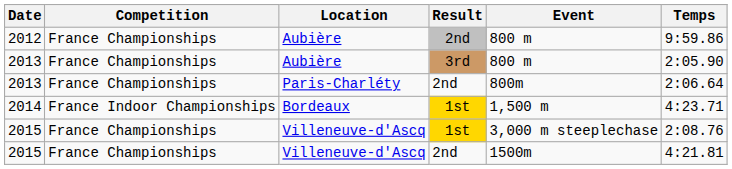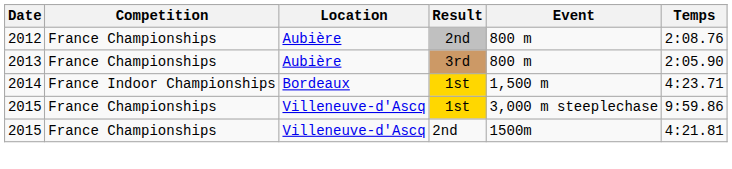 <table class="wikitable">
 <tr>
 <th scope="col">Date</th>
 <th scope="col">Competition</th>
 <th scope="col">Location</th>
 <th scope="col">Result</th>
 <th scope="col">Event</th>
 <th scope="col">Temps</th>
 </tr>
 <tr>
 <td>2012</td>
 <td>France Championships</td>
 <td><a href='#'>Aubière</a></td>
 <td align="center" bgcolor="silver">2nd</td>
 <td>800 m</td>
-<td>9:59.86</td>
+<td>2:08.76</td>
 </tr>
 <tr>
 <td>2013</td>
 <td>France Championships</td>
 <td><a href='#'>Aubière</a></td>
 <td align="center" bgcolor="cc9966">3rd</td>
 <td>800 m</td>
 <td>2:05.90</td>
-</tr>
-<tr>
-<td>2013</td>
-<td>France Championships</td>
-<td><a href='#'>Paris-Charléty</a></td>
-<td>2nd</td>
-<td>800m</td>
-<td>2:06.64</td>
 </tr>
 <tr>
 <td>2014</td>
 <td>France Indoor Championships</td>
 <td><a href='#'>Bordeaux</a></td>
 <td align="center" bgcolor="gold">1st</td>
 <td>1,500 m</td>
 <td>4:23.71</td>
 </tr>
 <tr>
 <td>2015</td>
 <td>France Championships</td>
 <td><a href='#'>Villeneuve-d'Ascq</a></td>
 <td align="center" bgcolor="gold">1st</td>
 <td>3,000 m steeplechase</td>
-<td>2:08.76</td>
+<td>9:59.86</td>
 </tr>
 <tr>
 <td>2015</td>
 <td>France Championships</td>
 <td><a href='#'>Villeneuve-d'Ascq</a></td>
 <td>2nd</td>
 <td>1500m</td>
 <td>4:21.81</td>
 </tr>
 </table>
